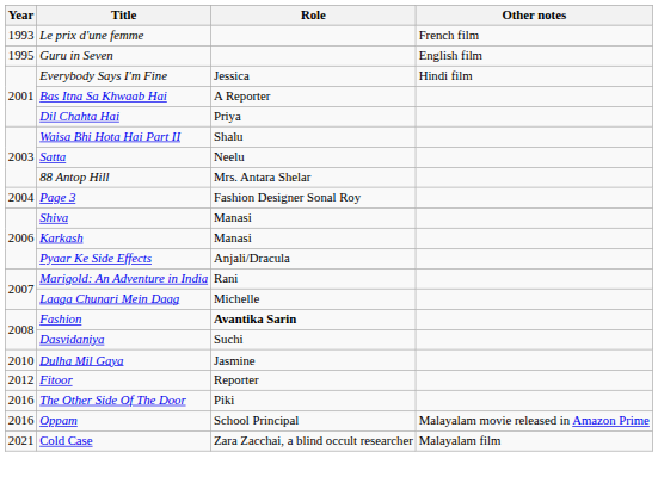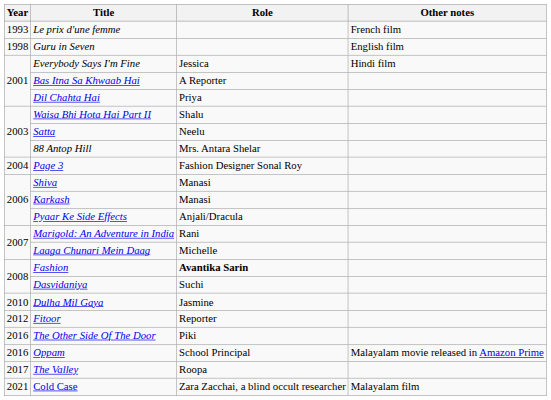 <table class="wikitable sortable">
 <tr style="background:#ccc; text-align:center;">
 <th>Year</th>
 <th>Title</th>
 <th>Role</th>
 <th>Other notes</th>
 </tr>
 <tr>
 <td>1993</td>
 <td><em>Le prix d'une femme</em></td>
 <td></td>
 <td>French film</td>
 </tr>
 <tr>
-<td>1995</td>
+<td>1998</td>
 <td><em>Guru in Seven</em></td>
 <td></td>
 <td>English film</td>
 </tr>
 <tr>
 <td rowspan="3">2001</td>
 <td><em>Everybody Says I'm Fine</em></td>
 <td>Jessica</td>
 <td>Hindi film</td>
 </tr>
 <tr>
 <td><em><a href='#'>Bas Itna Sa Khwaab Hai</a></em></td>
 <td>A Reporter</td>
 <td></td>
 </tr>
 <tr>
 <td><em><a href='#'>Dil Chahta Hai</a></em></td>
 <td>Priya</td>
 <td></td>
 </tr>
 <tr>
 <td rowspan="3">2003</td>
 <td><em><a href='#'>Waisa Bhi Hota Hai Part II</a></em></td>
 <td>Shalu</td>
 <td></td>
 </tr>
 <tr>
 <td><em><a href='#'>Satta</a></em></td>
 <td>Neelu</td>
 <td></td>
 </tr>
 <tr>
 <td><em>88 Antop Hill</em></td>
 <td>Mrs. Antara Shelar</td>
 <td></td>
 </tr>
 <tr>
 <td>2004</td>
 <td><em><a href='#'>Page 3</a></em></td>
 <td>Fashion Designer Sonal Roy</td>
 <td></td>
 </tr>
 <tr>
 <td rowspan="3">2006</td>
 <td><em><a href='#'>Shiva</a></em></td>
 <td>Manasi</td>
 <td></td>
 </tr>
 <tr fashan>
 <td><em><a href='#'>Karkash</a></em></td>
 <td>Manasi</td>
 <td></td>
 </tr>
 <tr>
 <td><em><a href='#'>Pyaar Ke Side Effects</a></em></td>
 <td>Anjali/Dracula</td>
 <td></td>
 </tr>
 <tr>
 <td rowspan="2">2007</td>
 <td><em><a href='#'>Marigold: An Adventure in India</a></em></td>
 <td>Rani</td>
 <td></td>
 </tr>
 <tr>
 <td><em><a href='#'>Laaga Chunari Mein Daag</a></em></td>
 <td>Michelle</td>
 <td></td>
 </tr>
 <tr>
 <td rowspan="2">2008</td>
 <td><em><a href='#'>Fashion</a></em></td>
 <td><strong>Avantika Sarin</strong></td>
 <td></td>
 </tr>
 <tr>
 <td><em><a href='#'>Dasvidaniya</a></em></td>
 <td>Suchi</td>
 <td></td>
 </tr>
 <tr>
 <td>2010</td>
 <td><em><a href='#'>Dulha Mil Gaya</a></em></td>
 <td>Jasmine</td>
 <td></td>
 </tr>
 <tr>
 <td>2012</td>
 <td><em><a href='#'>Fitoor</a></em></td>
 <td>Reporter</td>
 <td></td>
 </tr>
 <tr>
 <td>2016</td>
 <td><em><a href='#'>The Other Side Of The Door</a></em></td>
 <td>Piki</td>
 <td></td>
 </tr>
 <tr>
 <td>2016</td>
 <td><em><a href='#'>Oppam</a></em></td>
 <td>School Principal</td>
 <td>Malayalam movie released in <a href='#'>Amazon Prime</a></td>
 </tr>
 <tr>
+<td>2017</td>
+<td><em><a href='#'>The Valley</a></em></td>
+<td>Roopa</td>
+<td></td>
+</tr>
+<tr>
 <td>2021</td>
 <td><a href='#'>Cold Case</a></td>
 <td>Zara Zacchai, a blind occult researcher</td>
 <td>Malayalam film</td>
 </tr>
 </table>
